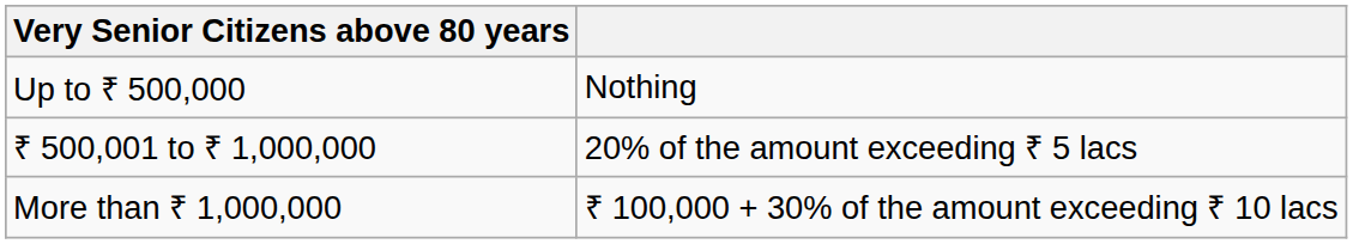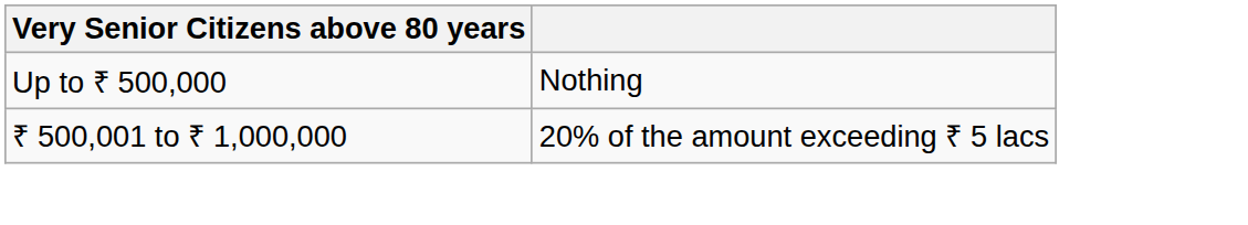 <table class="wikitable">
 <tr>
 <th>Very Senior Citizens above 80 years</th>
 <th></th>
 </tr>
 <tr>
 <td>Up to ₹ 500,000</td>
 <td>Nothing</td>
 </tr>
 <tr>
 <td>₹ 500,001 to ₹ 1,000,000</td>
 <td>20% of the amount exceeding ₹ 5 lacs</td>
 </tr>
-<tr>
-<td>More than ₹ 1,000,000</td>
-<td>₹ 100,000 + 30% of the amount exceeding ₹ 10 lacs<br></td>
-</tr>
 </table>
